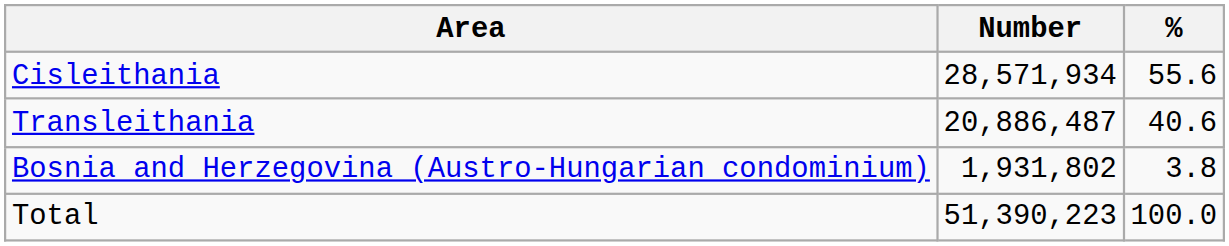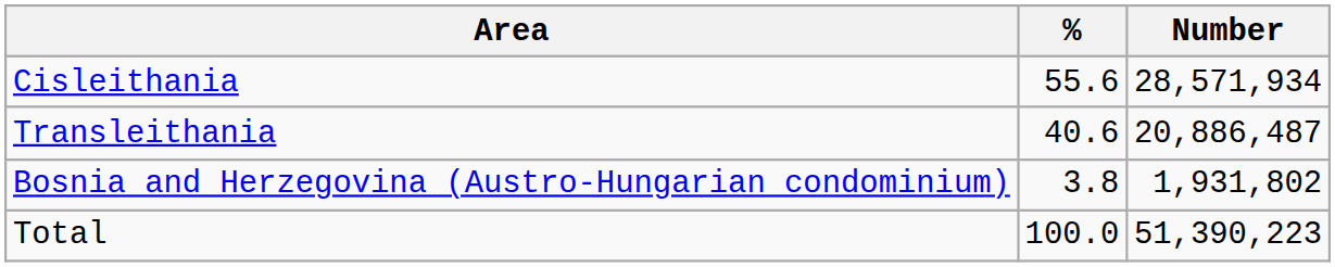 <table class="wikitable">
 <tr>
 <th>Area</th>
+<th>%</th>
 <th>Number</th>
-<th>%</th>
 </tr>
 <tr>
 <td><a href='#'>Cisleithania</a></td>
+<td align=right>55.6</td>
 <td align=right>28,571,934</td>
-<td align=right>55.6</td>
 </tr>
 <tr>
 <td><a href='#'>Transleithania</a></td>
+<td align=right>40.6</td>
 <td align=right>20,886,487</td>
-<td align=right>40.6</td>
 </tr>
 <tr>
 <td><a href='#'>Bosnia and Herzegovina (Austro-Hungarian condominium)</a></td>
+<td align=right>3.8</td>
 <td align=right>1,931,802</td>
-<td align=right>3.8</td>
 </tr>
 <tr>
 <td>Total</td>
+<td align=right>100.0</td>
 <td align=right>51,390,223</td>
-<td align=right>100.0</td>
 </tr>
 </table>
